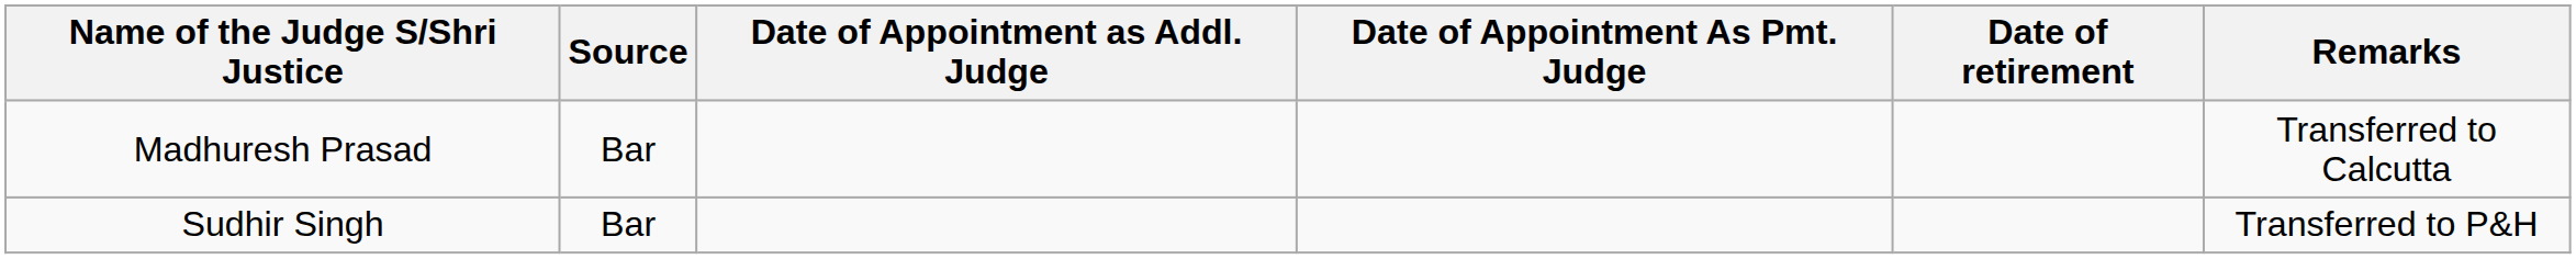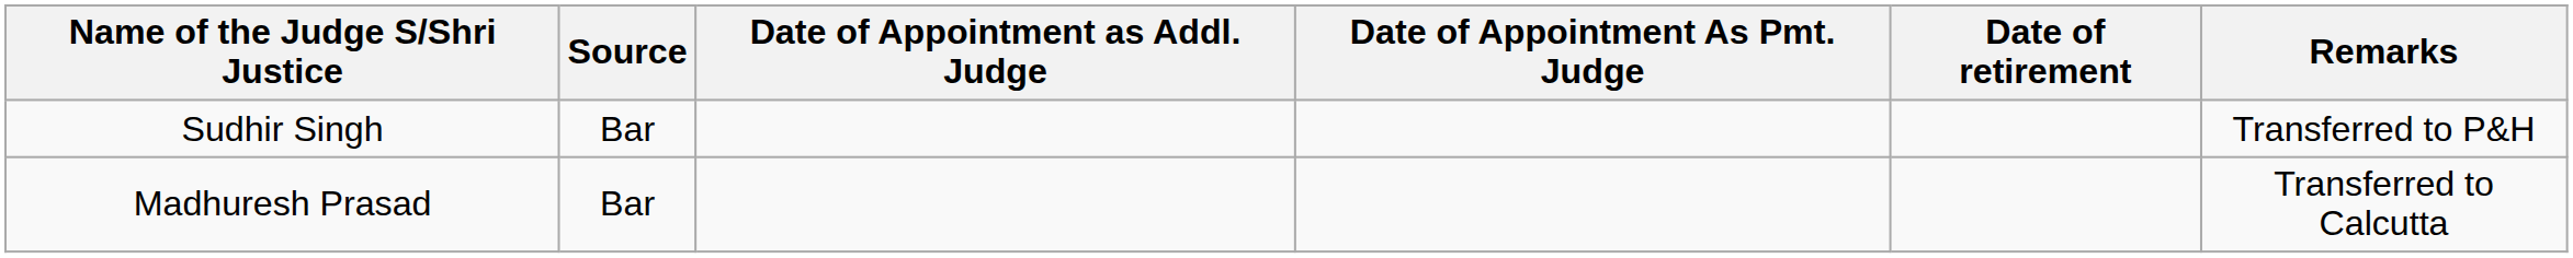 <table class="wikitable sortable static-row-numbers static-row-header" style="text-align:center" width="92%">
 <tr>
 <th>Name of the Judge S/Shri Justice</th>
 <th>Source</th>
 <th>Date of Appointment as Addl. Judge</th>
 <th>Date of Appointment As Pmt. Judge</th>
 <th>Date of retirement</th>
 <th>Remarks</th>
 </tr>
 <tr>
+<td>Sudhir Singh</td>
+<td>Bar</td>
+<td></td>
+<td></td>
+<td></td>
+<td>Transferred to P&H</td>
+</tr>
+<tr>
 <td>Madhuresh Prasad</td>
 <td>Bar</td>
 <td></td>
 <td></td>
 <td></td>
 <td>Transferred to Calcutta</td>
 </tr>
-<tr>
-<td>Sudhir Singh</td>
-<td>Bar</td>
-<td></td>
-<td></td>
-<td></td>
-<td>Transferred to P&H</td>
-</tr>
 </table>
